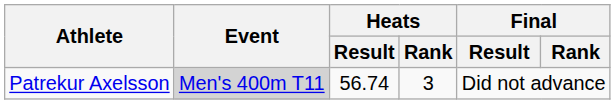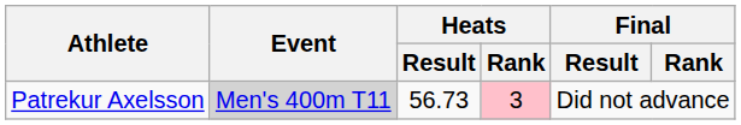 <table class=wikitable style="font-size:95%">
 <tr>
 <th rowspan="2">Athlete</th>
 <th rowspan="2">Event</th>
 <th colspan="2">Heats</th>
 <th colspan="2">Final</th>
 </tr>
 <tr>
 <th>Result</th>
 <th>Rank</th>
 <th>Result</th>
 <th>Rank</th>
 </tr>
 <tr align=center>
 <td align=left><a href='#'>Patrekur Axelsson</a></td>
 <td align=left style="background: lightgrey;"><a href='#'>Men's 400m T11</a></td>
-<td>56.74 </td>
-<td>3</td>
+<td>56.73 </td>
+<td style="background: pink;">3</td>
 <td colspan=2>Did not advance</td>
 </tr>
 </table>
